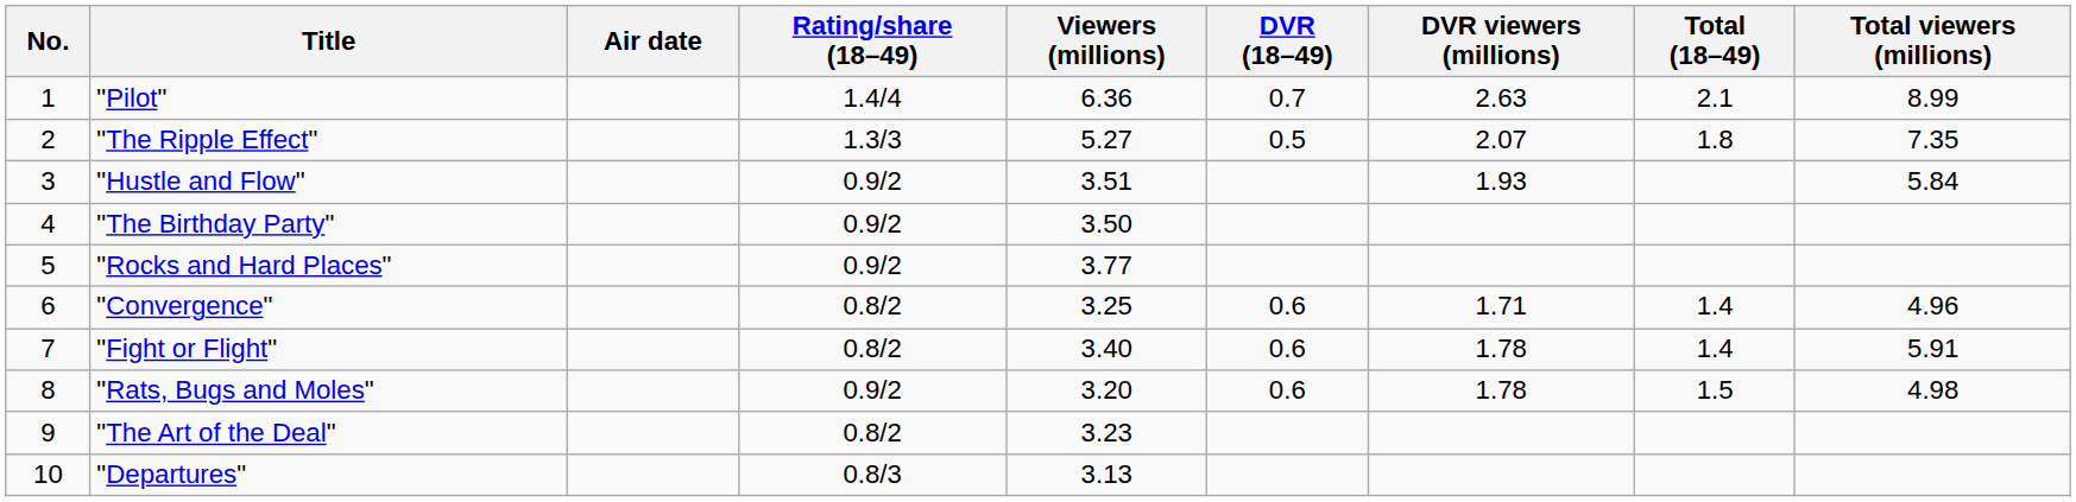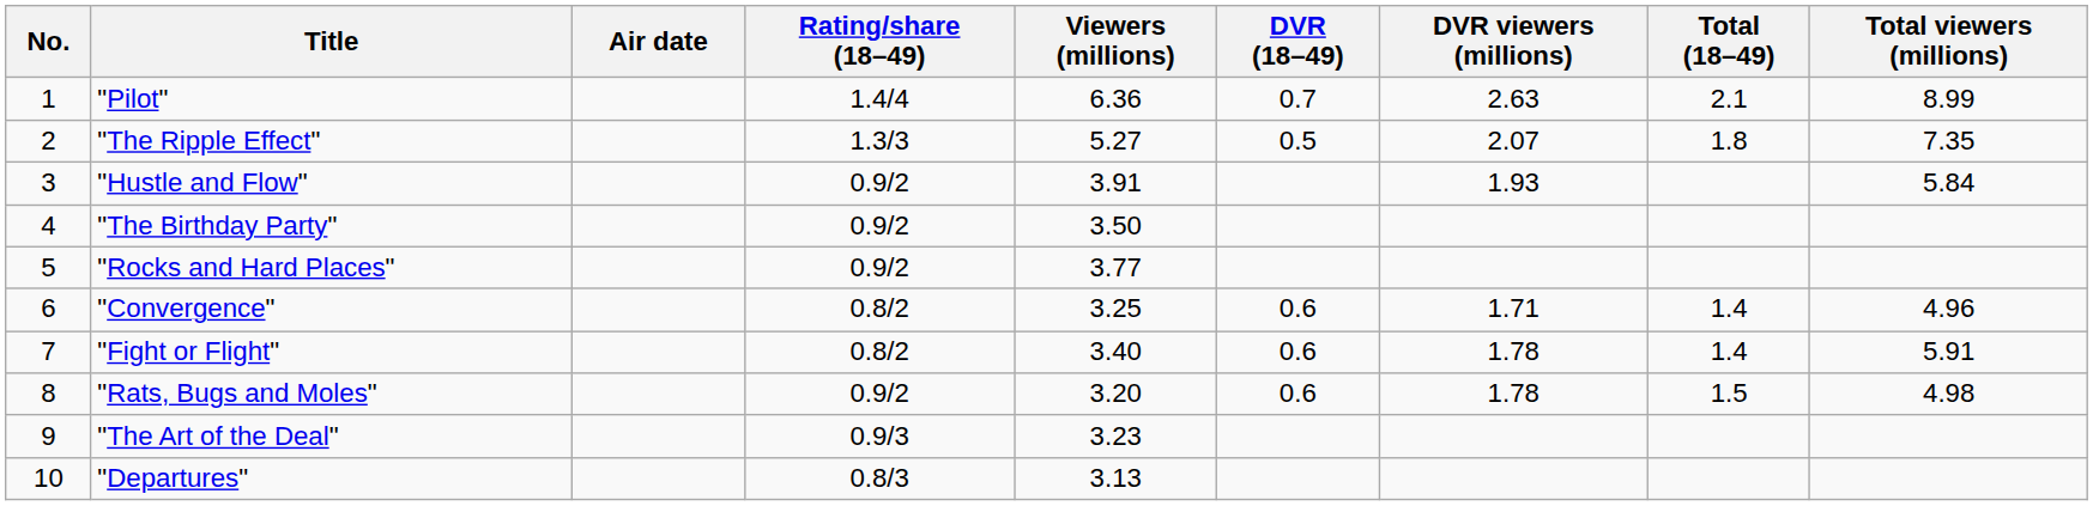 <table class="wikitable sortable" style="text-align:center;width:99%">
 <tr>
 <th>No.</th>
 <th>Title</th>
 <th>Air date</th>
 <th data-sort-type="number"><a href='#'>Rating/share</a><br>(18–49)</th>
 <th data-sort-type="number">Viewers<br>(millions)</th>
 <th data-sort-type="number"><a href='#'>DVR</a><br>(18–49)</th>
 <th data-sort-type="number">DVR viewers<br>(millions)</th>
 <th data-sort-type="number">Total<br>(18–49)</th>
 <th data-sort-type="number">Total viewers<br>(millions)</th>
 </tr>
 <tr>
 <td>1</td>
 <td style="text-align:left;">"<a href='#'>Pilot</a>"</td>
 <td style="text-align:left;"></td>
 <td>1.4/4</td>
 <td>6.36</td>
 <td>0.7</td>
 <td>2.63</td>
 <td>2.1</td>
 <td>8.99</td>
 </tr>
 <tr>
 <td>2</td>
 <td style="text-align:left;">"<a href='#'>The Ripple Effect</a>"</td>
 <td style="text-align:left;"></td>
 <td>1.3/3</td>
 <td>5.27</td>
 <td>0.5</td>
 <td>2.07</td>
 <td>1.8</td>
 <td>7.35</td>
 </tr>
 <tr>
 <td>3</td>
 <td style="text-align:left;">"<a href='#'>Hustle and Flow</a>"</td>
 <td style="text-align:left;"></td>
 <td>0.9/2</td>
-<td>3.51</td>
+<td>3.91</td>
 <td></td>
 <td>1.93</td>
 <td></td>
 <td>5.84</td>
 </tr>
 <tr>
 <td>4</td>
 <td style="text-align:left;">"<a href='#'>The Birthday Party</a>"</td>
 <td style="text-align:left;"></td>
 <td>0.9/2</td>
 <td>3.50</td>
 <td></td>
 <td></td>
 <td></td>
 <td></td>
 </tr>
 <tr>
 <td>5</td>
 <td style="text-align:left;">"<a href='#'>Rocks and Hard Places</a>"</td>
 <td style="text-align:left;"></td>
 <td>0.9/2</td>
 <td>3.77</td>
 <td></td>
 <td></td>
 <td></td>
 <td></td>
 </tr>
 <tr>
 <td>6</td>
 <td style="text-align:left;">"<a href='#'>Convergence</a>"</td>
 <td style="text-align:left;"></td>
 <td>0.8/2</td>
 <td>3.25</td>
 <td>0.6</td>
 <td>1.71</td>
 <td>1.4</td>
 <td>4.96</td>
 </tr>
 <tr>
 <td>7</td>
 <td style="text-align:left;">"<a href='#'>Fight or Flight</a>"</td>
 <td style="text-align:left;"></td>
 <td>0.8/2</td>
 <td>3.40</td>
 <td>0.6</td>
 <td>1.78</td>
 <td>1.4</td>
 <td>5.91</td>
 </tr>
 <tr>
 <td>8</td>
 <td style="text-align:left;">"<a href='#'>Rats, Bugs and Moles</a>"</td>
 <td style="text-align:left;"></td>
 <td>0.9/2</td>
 <td>3.20</td>
 <td>0.6</td>
 <td>1.78</td>
 <td>1.5</td>
 <td>4.98</td>
 </tr>
 <tr>
 <td>9</td>
 <td style="text-align:left;">"<a href='#'>The Art of the Deal</a>"</td>
 <td style="text-align:left;"></td>
-<td>0.8/2</td>
+<td>0.9/3</td>
 <td>3.23</td>
 <td></td>
 <td></td>
 <td></td>
 <td></td>
 </tr>
 <tr>
 <td>10</td>
 <td style="text-align:left;">"<a href='#'>Departures</a>"</td>
 <td style="text-align:left;"></td>
 <td>0.8/3</td>
 <td>3.13</td>
 <td></td>
 <td></td>
 <td></td>
 <td></td>
 </tr>
 </table>
